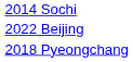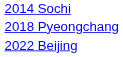 <table>
 <tr valign="top">
 <td><a href='#'>2014 Sochi</a><br></td>
+<td></td>
+<td></td>
+<td></td>
+</tr>
+<tr valign="top">
+<td><a href='#'>2018 Pyeongchang</a><br></td>
 <td></td>
 <td></td>
 <td></td>
 </tr>
 <tr valign="top">
 <td><a href='#'>2022 Beijing</a><br></td>
 <td></td>
 <td></td>
 <td></td>
 </tr>
-<tr valign="top">
-<td><a href='#'>2018 Pyeongchang</a><br></td>
-<td></td>
-<td></td>
-<td></td>
-</tr>
 </table>
